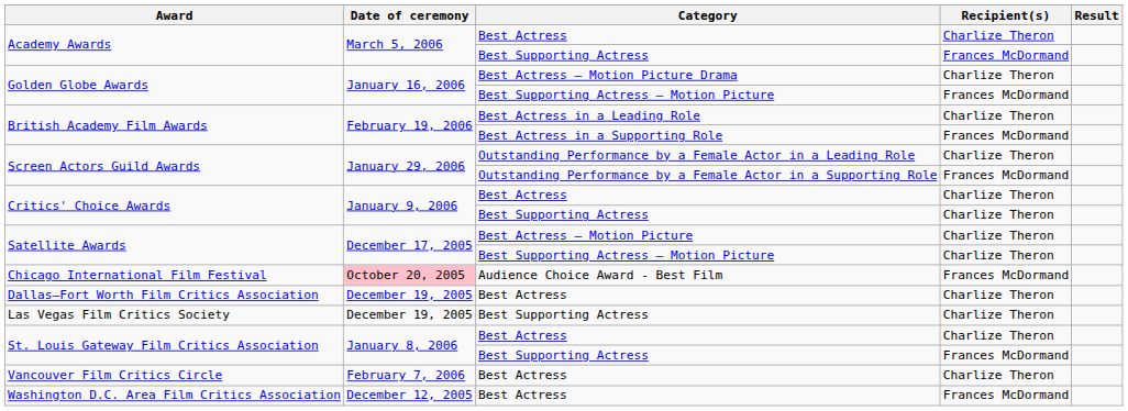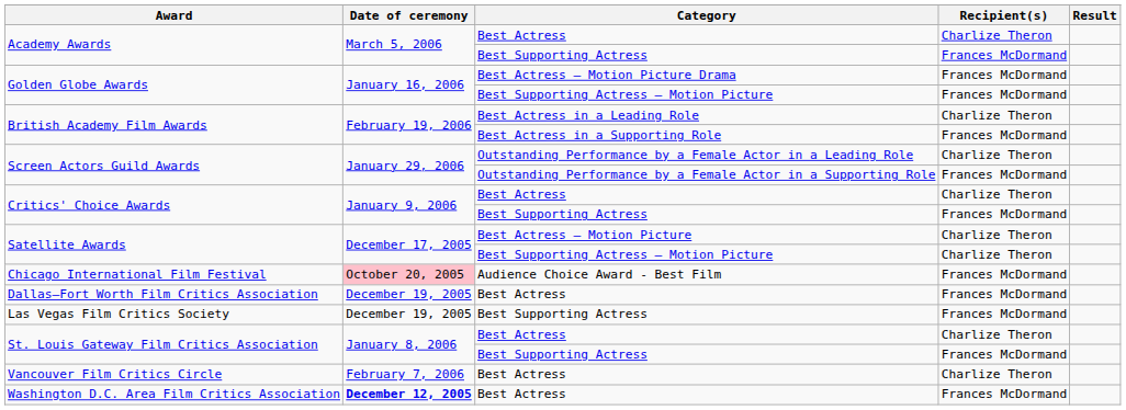 <table class="wikitable sortable">
 <tr style="background:#ccc; text-align:center;">
 </tr>
 <tr style="background:#ccc; text-align:center;">
 <th>Award</th>
 <th>Date of ceremony</th>
 <th>Category</th>
 <th>Recipient(s)</th>
 <th>Result</th>
 </tr>
 <tr>
 <td rowspan="2"><a href='#'>Academy Awards</a></td>
 <td rowspan="2"><a href='#'>March 5, 2006</a></td>
 <td><a href='#'>Best Actress</a></td>
 <td><a href='#'>Charlize Theron</a></td>
 <td></td>
 </tr>
 <tr>
 <td><a href='#'>Best Supporting Actress</a></td>
 <td><a href='#'>Frances McDormand</a></td>
 <td></td>
 </tr>
 <tr>
 <td rowspan="2"><a href='#'>Golden Globe Awards</a></td>
 <td rowspan="2"><a href='#'>January 16, 2006</a></td>
 <td><a href='#'>Best Actress – Motion Picture Drama</a></td>
-<td>Charlize Theron</td>
+<td>Frances McDormand</td>
 <td></td>
 </tr>
 <tr>
 <td><a href='#'>Best Supporting Actress – Motion Picture</a></td>
 <td>Frances McDormand</td>
 <td></td>
 </tr>
 <tr>
 <td rowspan="2"><a href='#'>British Academy Film Awards</a></td>
 <td rowspan="2"><a href='#'>February 19, 2006</a></td>
 <td><a href='#'>Best Actress in a Leading Role</a></td>
 <td>Charlize Theron</td>
 <td></td>
 </tr>
 <tr>
 <td><a href='#'>Best Actress in a Supporting Role</a></td>
 <td>Frances McDormand</td>
 <td></td>
 </tr>
 <tr>
 <td rowspan="2"><a href='#'>Screen Actors Guild Awards</a></td>
 <td rowspan="2"><a href='#'>January 29, 2006</a></td>
 <td><a href='#'>Outstanding Performance by a Female Actor in a Leading Role</a></td>
 <td>Charlize Theron</td>
 <td></td>
 </tr>
 <tr>
 <td><a href='#'>Outstanding Performance by a Female Actor in a Supporting Role</a></td>
 <td>Frances McDormand</td>
 <td></td>
 </tr>
 <tr>
 <td rowspan="2"><a href='#'>Critics' Choice Awards</a></td>
 <td rowspan="2"><a href='#'>January 9, 2006</a></td>
 <td><a href='#'>Best Actress</a></td>
 <td>Charlize Theron</td>
 <td></td>
 </tr>
 <tr>
 <td><a href='#'>Best Supporting Actress</a></td>
-<td>Charlize Theron</td>
+<td>Frances McDormand</td>
 <td></td>
 </tr>
 <tr>
 <td rowspan="2"><a href='#'>Satellite Awards</a></td>
 <td rowspan="2"><a href='#'>December 17, 2005</a></td>
 <td><a href='#'>Best Actress – Motion Picture</a></td>
 <td>Charlize Theron</td>
 <td></td>
 </tr>
 <tr>
 <td><a href='#'>Best Supporting Actress – Motion Picture</a></td>
 <td>Charlize Theron</td>
 <td></td>
 </tr>
 <tr>
 <td><a href='#'>Chicago International Film Festival</a></td>
 <td style="background: pink;">October 20, 2005</td>
 <td>Audience Choice Award - Best Film</td>
 <td>Frances McDormand</td>
 <td></td>
 </tr>
 <tr>
 <td><a href='#'>Dallas–Fort Worth Film Critics Association</a></td>
 <td><a href='#'>December 19, 2005</a></td>
 <td>Best Actress</td>
-<td>Charlize Theron</td>
+<td>Frances McDormand</td>
 <td></td>
 </tr>
 <tr>
 <td>Las Vegas Film Critics Society</td>
 <td>December 19, 2005</td>
 <td>Best Supporting Actress</td>
-<td>Charlize Theron</td>
+<td>Frances McDormand</td>
 <td></td>
 </tr>
 <tr>
 <td rowspan="2"><a href='#'>St. Louis Gateway Film Critics Association</a></td>
 <td rowspan="2"><a href='#'>January 8, 2006</a></td>
 <td><a href='#'>Best Actress</a></td>
 <td>Charlize Theron</td>
 <td></td>
 </tr>
 <tr>
 <td><a href='#'>Best Supporting Actress</a></td>
 <td>Frances McDormand</td>
 <td></td>
 </tr>
 <tr>
 <td><a href='#'>Vancouver Film Critics Circle</a></td>
 <td><a href='#'>February 7, 2006</a></td>
 <td>Best Actress</td>
 <td>Charlize Theron</td>
 <td></td>
 </tr>
 <tr>
 <td><a href='#'>Washington D.C. Area Film Critics Association</a></td>
-<td><a href='#'>December 12, 2005</a></td>
+<td><strong><a href='#'>December 12, 2005</a></strong></td>
 <td>Best Actress</td>
 <td>Frances McDormand</td>
 <td></td>
 </tr>
 </table>
